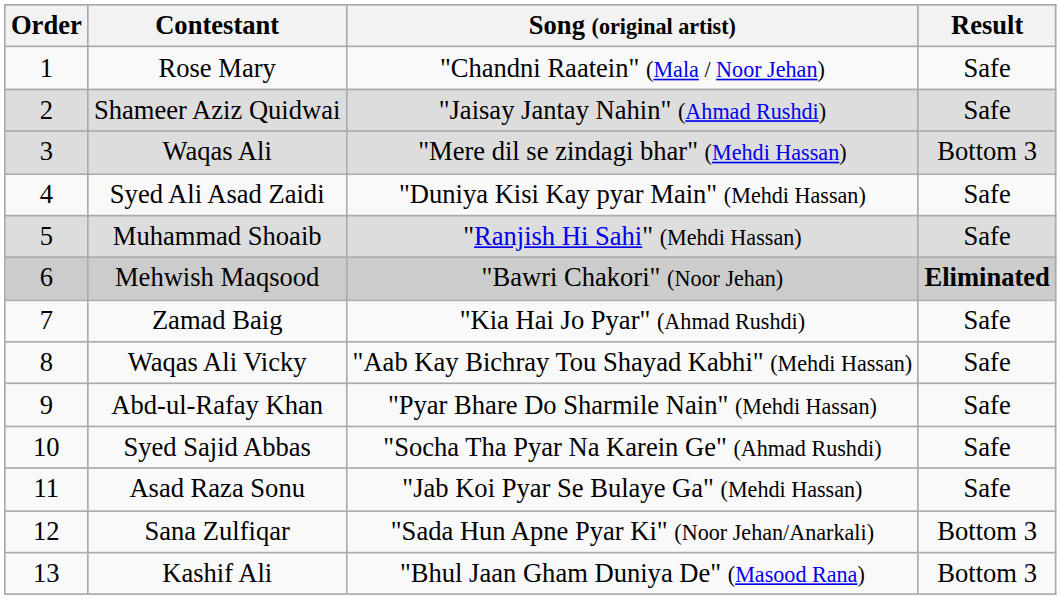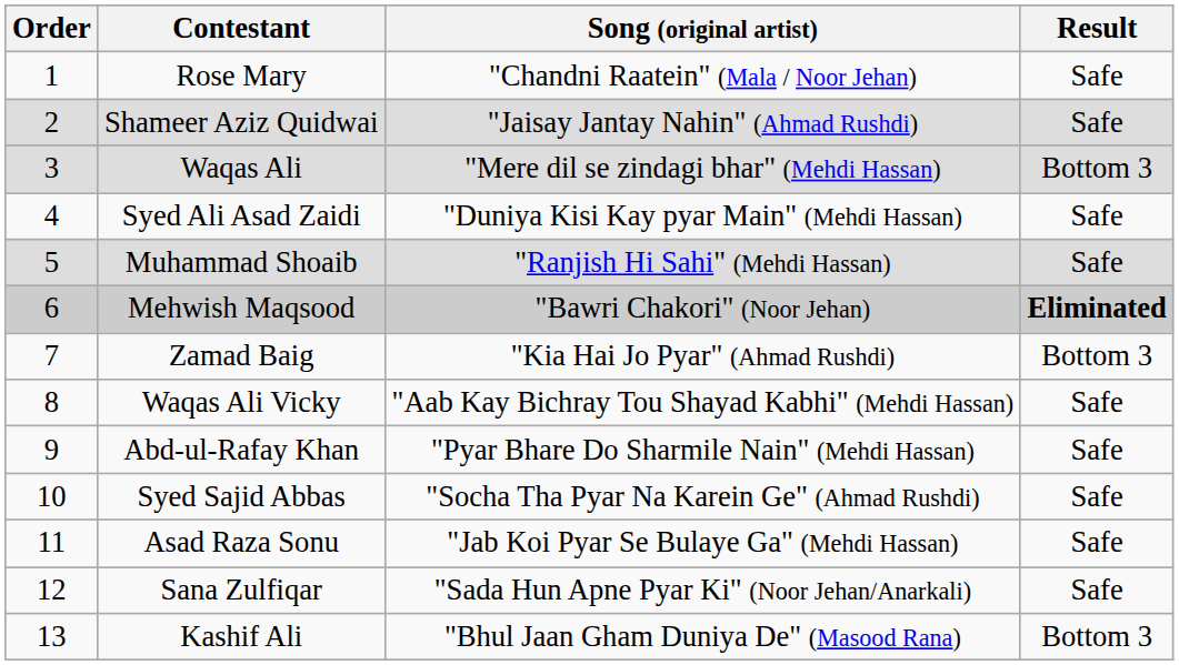 <table class="wikitable plainrowheaders" style="text-align:center;">
 <tr style="background:#f2f2f2;">
 <th scope="col">Order </th>
 <th scope="col">Contestant</th>
 <th scope="col">Song <small>(original artist)</small></th>
 <th scope="col">Result</th>
 </tr>
 <tr>
 <td>1</td>
 <td scope="row">Rose Mary</td>
 <td>"Chandni Raatein" <small>(<a href='#'>Mala</a> / <a href='#'>Noor Jehan</a>)</small></td>
 <td>Safe</td>
 </tr>
 <tr style="background:#ddd;">
 <td>2</td>
 <td scope="row">Shameer Aziz Quidwai</td>
 <td>"Jaisay Jantay Nahin" <small>(<a href='#'>Ahmad Rushdi</a>)</small></td>
 <td>Safe</td>
 </tr>
 <tr style="background:#ddd;">
 <td>3</td>
 <td scope="row">Waqas Ali</td>
 <td>"Mere dil se zindagi bhar" <small>(<a href='#'>Mehdi Hassan</a>)</small></td>
 <td>Bottom 3</td>
 </tr>
 <tr>
 <td>4</td>
 <td scope="row">Syed Ali Asad Zaidi</td>
 <td>"Duniya Kisi Kay pyar Main" <small>(Mehdi Hassan)</small></td>
 <td>Safe</td>
 </tr>
 <tr style="background:#ddd;">
 <td>5</td>
 <td scope="row">Muhammad Shoaib</td>
 <td>"<a href='#'>Ranjish Hi Sahi</a>" <small>(Mehdi Hassan)</small></td>
 <td>Safe</td>
 </tr>
 <tr style="background:#ccc;">
 <td>6</td>
 <td scope="row">Mehwish Maqsood</td>
 <td>"Bawri Chakori" <small>(Noor Jehan)</small></td>
 <td><strong>Eliminated</strong></td>
 </tr>
 <tr>
 <td>7</td>
 <td scope="row">Zamad Baig</td>
 <td>"Kia Hai Jo Pyar" <small>(Ahmad Rushdi)</small></td>
-<td>Safe</td>
+<td>Bottom 3</td>
 </tr>
 <tr>
 <td>8</td>
 <td scope="row">Waqas Ali Vicky</td>
 <td>"Aab Kay Bichray Tou Shayad Kabhi" <small>(Mehdi Hassan)</small></td>
 <td>Safe</td>
 </tr>
 <tr>
 <td>9</td>
 <td scope="row">Abd-ul-Rafay Khan</td>
 <td>"Pyar Bhare Do Sharmile Nain" <small>(Mehdi Hassan)</small></td>
 <td>Safe</td>
 </tr>
 <tr>
 <td>10</td>
 <td scope="row">Syed Sajid Abbas</td>
 <td>"Socha Tha Pyar Na Karein Ge" <small>(Ahmad Rushdi)  </small></td>
 <td>Safe</td>
 </tr>
 <tr>
 <td>11</td>
 <td scope="row">Asad Raza Sonu</td>
 <td>"Jab Koi Pyar Se Bulaye Ga" <small>(Mehdi Hassan)</small></td>
 <td>Safe</td>
 </tr>
 <tr>
 <td>12</td>
 <td scope="row">Sana Zulfiqar</td>
 <td>"Sada Hun Apne Pyar Ki" <small>(Noor Jehan/Anarkali) </small></td>
-<td>Bottom 3</td>
+<td>Safe</td>
 </tr>
 <tr>
 <td>13</td>
 <td scope="row">Kashif Ali</td>
 <td>"Bhul Jaan Gham Duniya De" <small>(<a href='#'>Masood Rana</a>)</small></td>
 <td>Bottom 3</td>
 </tr>
 </table>
